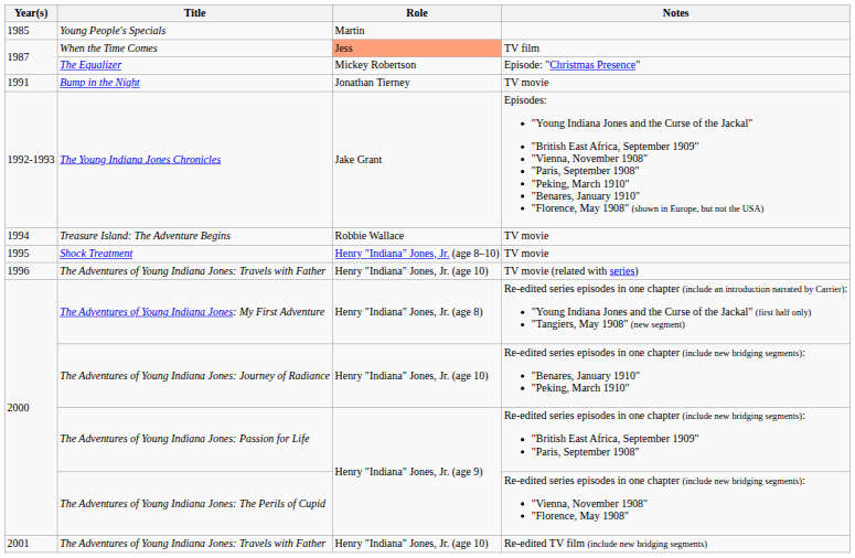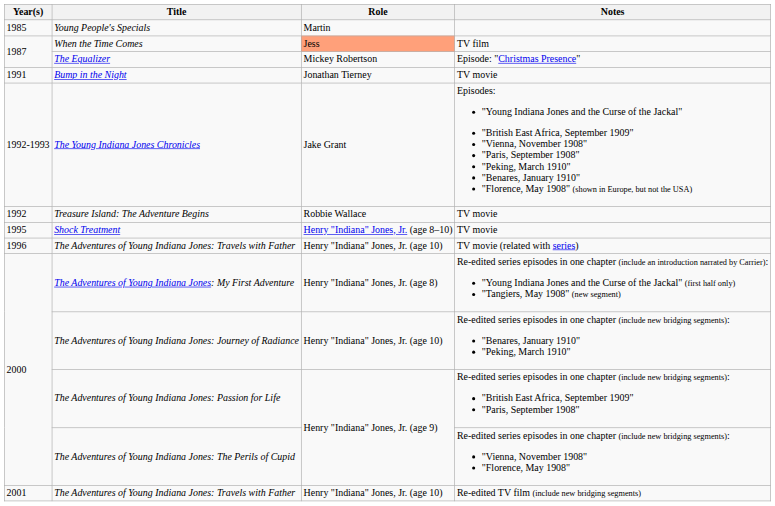 <table class="wikitable sortable">
 <tr>
 <th>Year(s)</th>
 <th>Title</th>
 <th>Role</th>
 <th class="unsortable">Notes</th>
 </tr>
 <tr>
 <td>1985</td>
 <td><em>Young People's Specials</em></td>
 <td>Martin</td>
 <td></td>
 </tr>
 <tr>
 <td rowspan="2">1987</td>
 <td><em>When the Time Comes</em></td>
 <td style="background: lightsalmon;">Jess</td>
 <td>TV film</td>
 </tr>
 <tr>
 <td><em><a href='#'>The Equalizer</a></em></td>
 <td>Mickey Robertson</td>
 <td>Episode: "<a href='#'>Christmas Presence</a>"</td>
 </tr>
 <tr>
 <td>1991</td>
 <td><em><a href='#'>Bump in the Night</a></em></td>
 <td>Jonathan Tierney</td>
 <td>TV movie</td>
 </tr>
 <tr>
 <td>1992-1993</td>
 <td><em><a href='#'>The Young Indiana Jones Chronicles</a></em></td>
 <td>Jake Grant</td>
 <td>Episodes:<br><ul><li>"Young Indiana Jones and the Curse of the Jackal"</li></ul><ul><li>"British East Africa, September 1909"</li><li>"Vienna, November 1908"</li><li>"Paris, September 1908"</li><li>"Peking, March 1910"</li><li>"Benares, January 1910"</li><li>"Florence, May 1908" <small>(shown in Europe, but not the USA)</small></li></ul></td>
 </tr>
 <tr>
-<td>1994</td>
+<td>1992</td>
 <td><em>Treasure Island: The Adventure Begins</em></td>
 <td>Robbie Wallace</td>
 <td>TV movie</td>
 </tr>
 <tr>
 <td>1995</td>
 <td><em><a href='#'>Shock Treatment</a></em></td>
 <td><a href='#'>Henry "Indiana" Jones, Jr.</a> (age 8–10)</td>
 <td>TV movie</td>
 </tr>
 <tr>
 <td>1996</td>
 <td><em>The Adventures of Young Indiana Jones: Travels with Father</em></td>
 <td>Henry "Indiana" Jones, Jr. (age 10)</td>
 <td>TV movie (related with <a href='#'>series</a>)</td>
 </tr>
 <tr>
 <td rowspan="4">2000</td>
 <td><em><a href='#'>The Adventures of Young Indiana Jones</a>: My First Adventure</em></td>
 <td>Henry "Indiana" Jones, Jr. (age 8)</td>
 <td>Re-edited series episodes in one chapter <small>(include an introduction narrated by Carrier)</small>:<br><ul><li>"Young Indiana Jones and the Curse of the Jackal" <small>(first half only)</small></li><li>"Tangiers, May 1908" <small>(new segment)</small></li></ul></td>
 </tr>
 <tr>
 <td><em>The Adventures of Young Indiana Jones: Journey of Radiance</em></td>
 <td>Henry "Indiana" Jones, Jr. (age 10)</td>
 <td>Re-edited series episodes in one chapter <small>(include new bridging segments)</small>:<br><ul><li>"Benares, January 1910"</li><li>"Peking, March 1910"</li></ul></td>
 </tr>
 <tr>
 <td><em>The Adventures of Young Indiana Jones: Passion for Life</em></td>
 <td rowspan="2">Henry "Indiana" Jones, Jr. (age 9)</td>
 <td>Re-edited series episodes in one chapter <small>(include new bridging segments)</small>:<br><ul><li>"British East Africa, September 1909"</li><li>"Paris, September 1908"</li></ul></td>
 </tr>
 <tr>
 <td><em>The Adventures of Young Indiana Jones: The Perils of Cupid</em></td>
 <td>Re-edited series episodes in one chapter <small>(include new bridging segments)</small>:<br><ul><li>"Vienna, November 1908"</li><li>"Florence, May 1908"</li></ul></td>
 </tr>
 <tr>
 <td>2001</td>
 <td><em>The Adventures of Young Indiana Jones: Travels with Father</em></td>
 <td>Henry "Indiana" Jones, Jr. (age 10)</td>
 <td>Re-edited TV film <small>(include new bridging segments)</small></td>
 </tr>
 </table>
